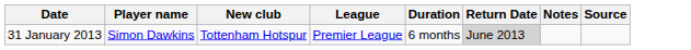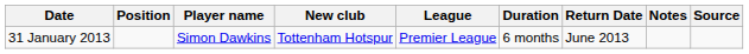 <table class="wikitable">
 <tr>
 <th>Date</th>
+<th>Position</th>
 <th>Player name</th>
 <th>New club</th>
 <th>League</th>
 <th>Duration</th>
 <th>Return Date</th>
 <th>Notes</th>
 <th>Source</th>
 </tr>
 <tr>
 <td>31 January 2013</td>
+<td></td>
 <td> <a href='#'>Simon Dawkins</a></td>
 <td> <a href='#'>Tottenham Hotspur</a></td>
 <td> <a href='#'>Premier League</a></td>
 <td>6 months</td>
-<td style="background: lightgrey;">June 2013</td>
+<td>June 2013</td>
 <td></td>
 <td></td>
 </tr>
 </table>
